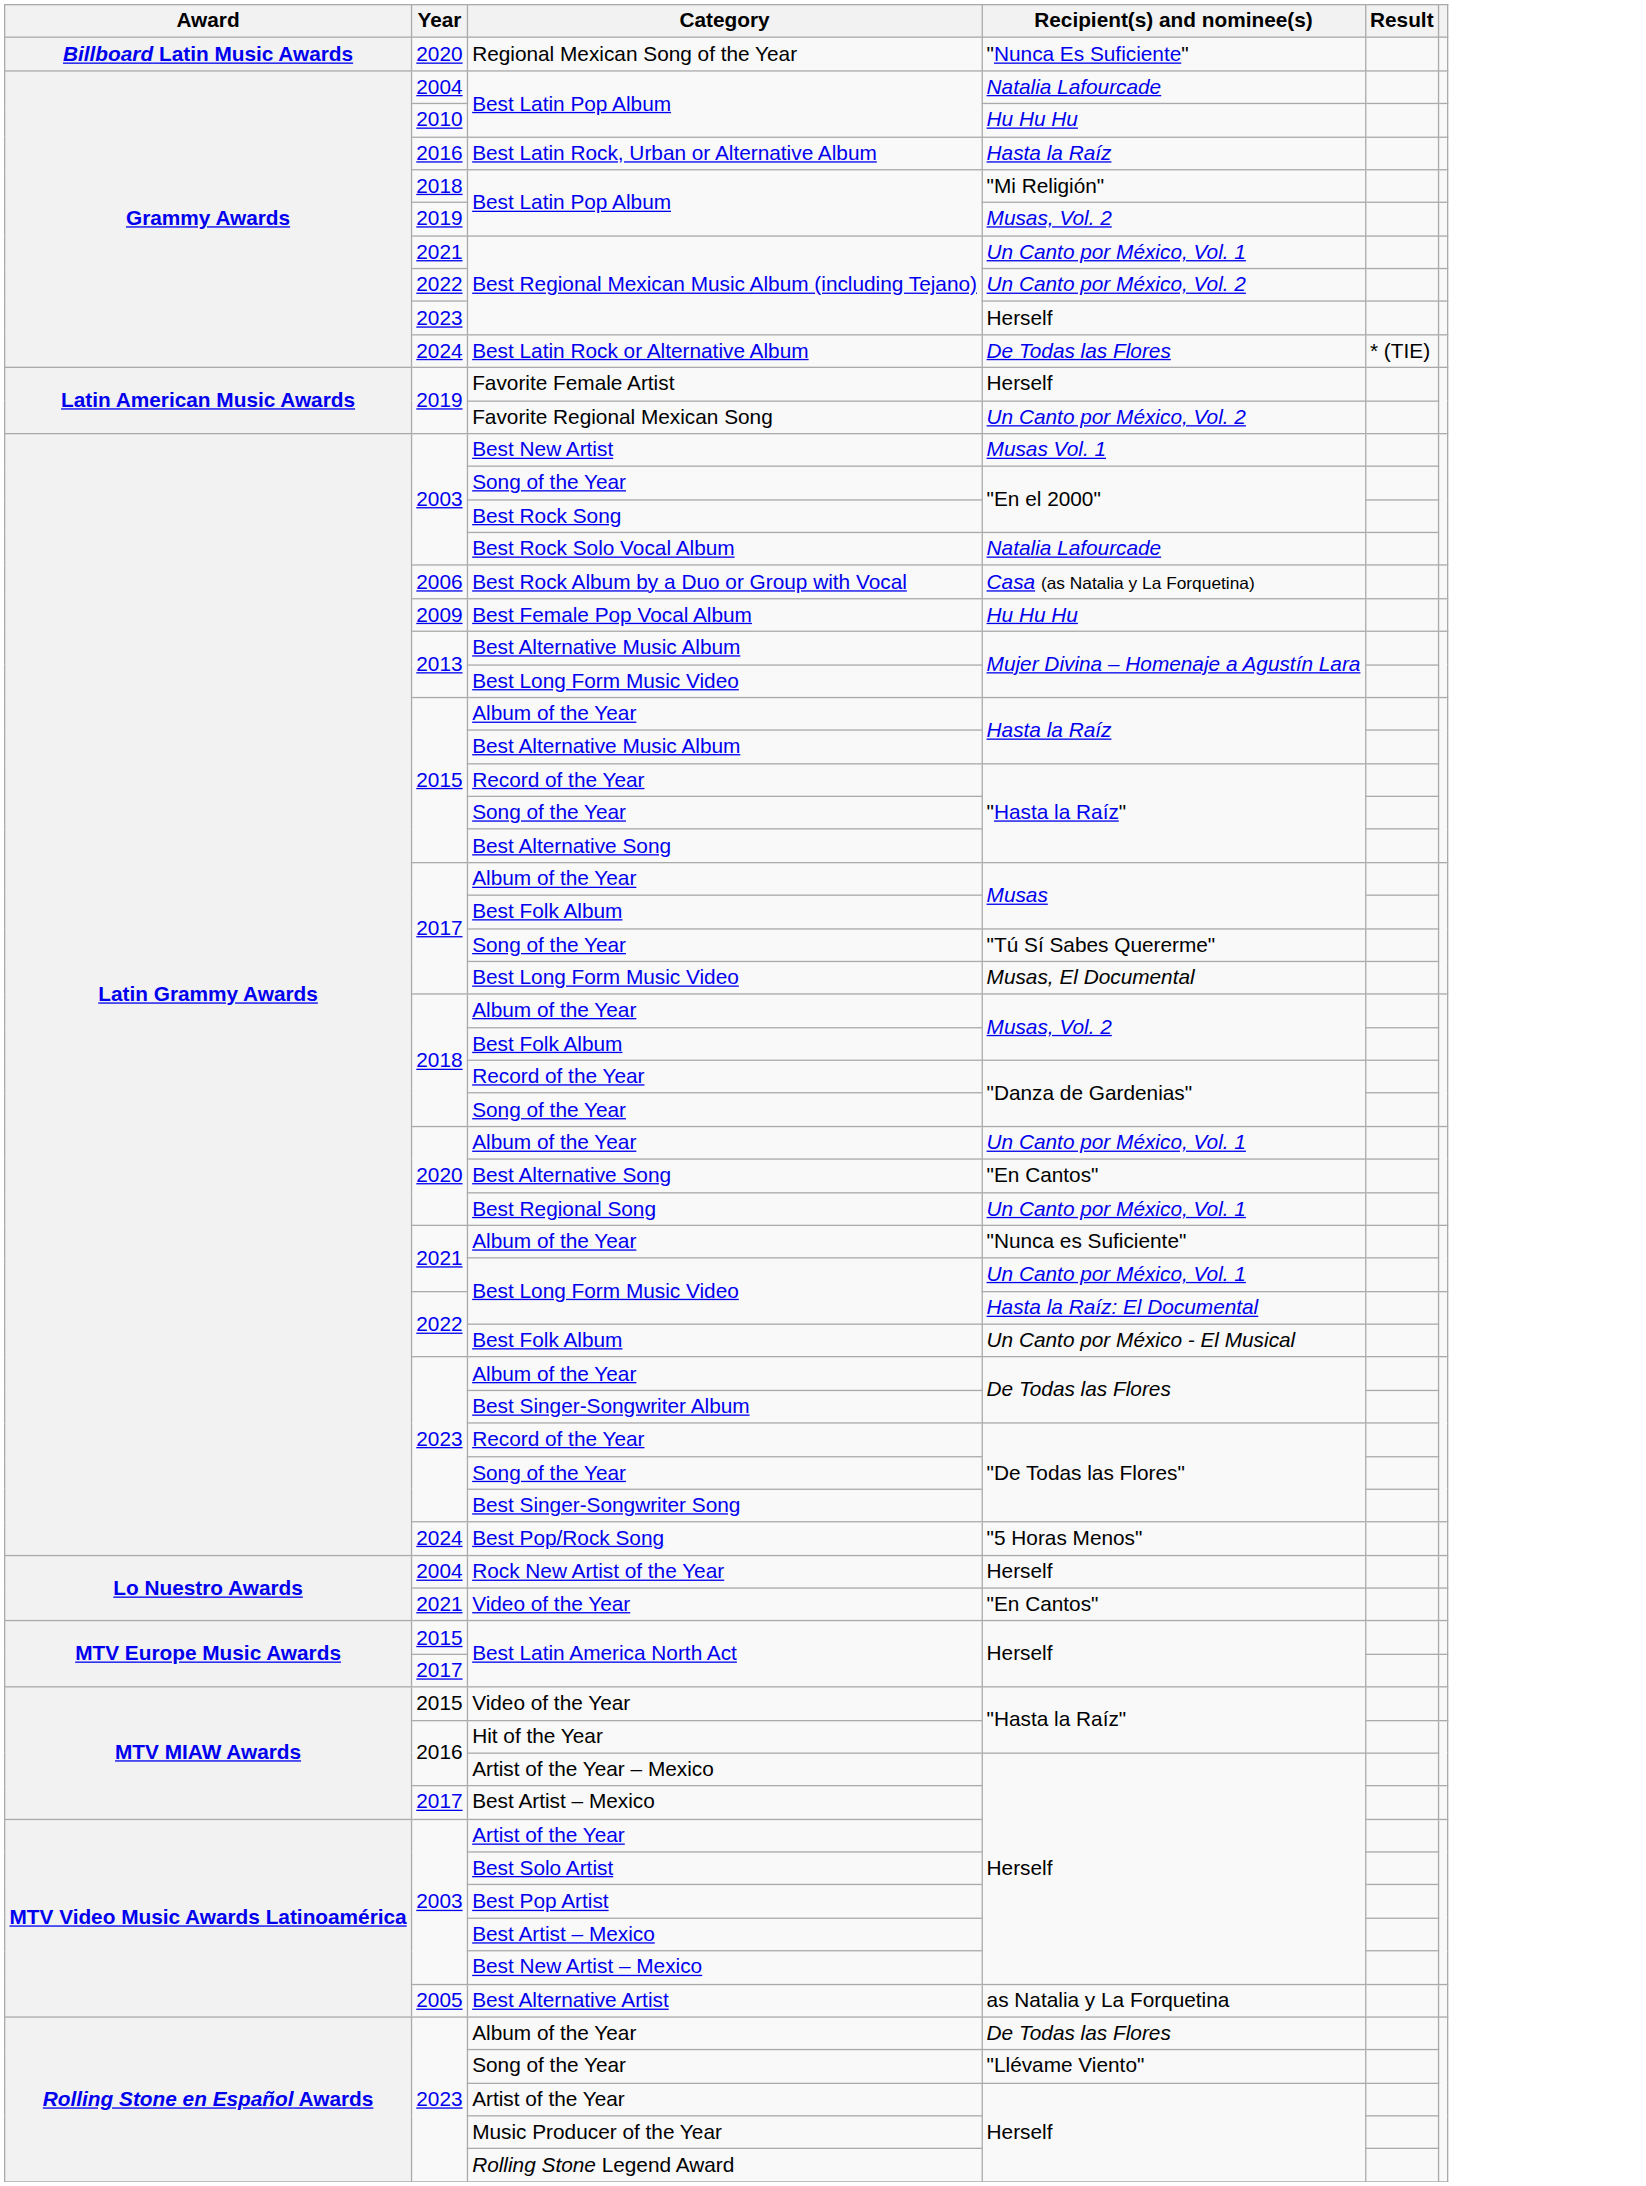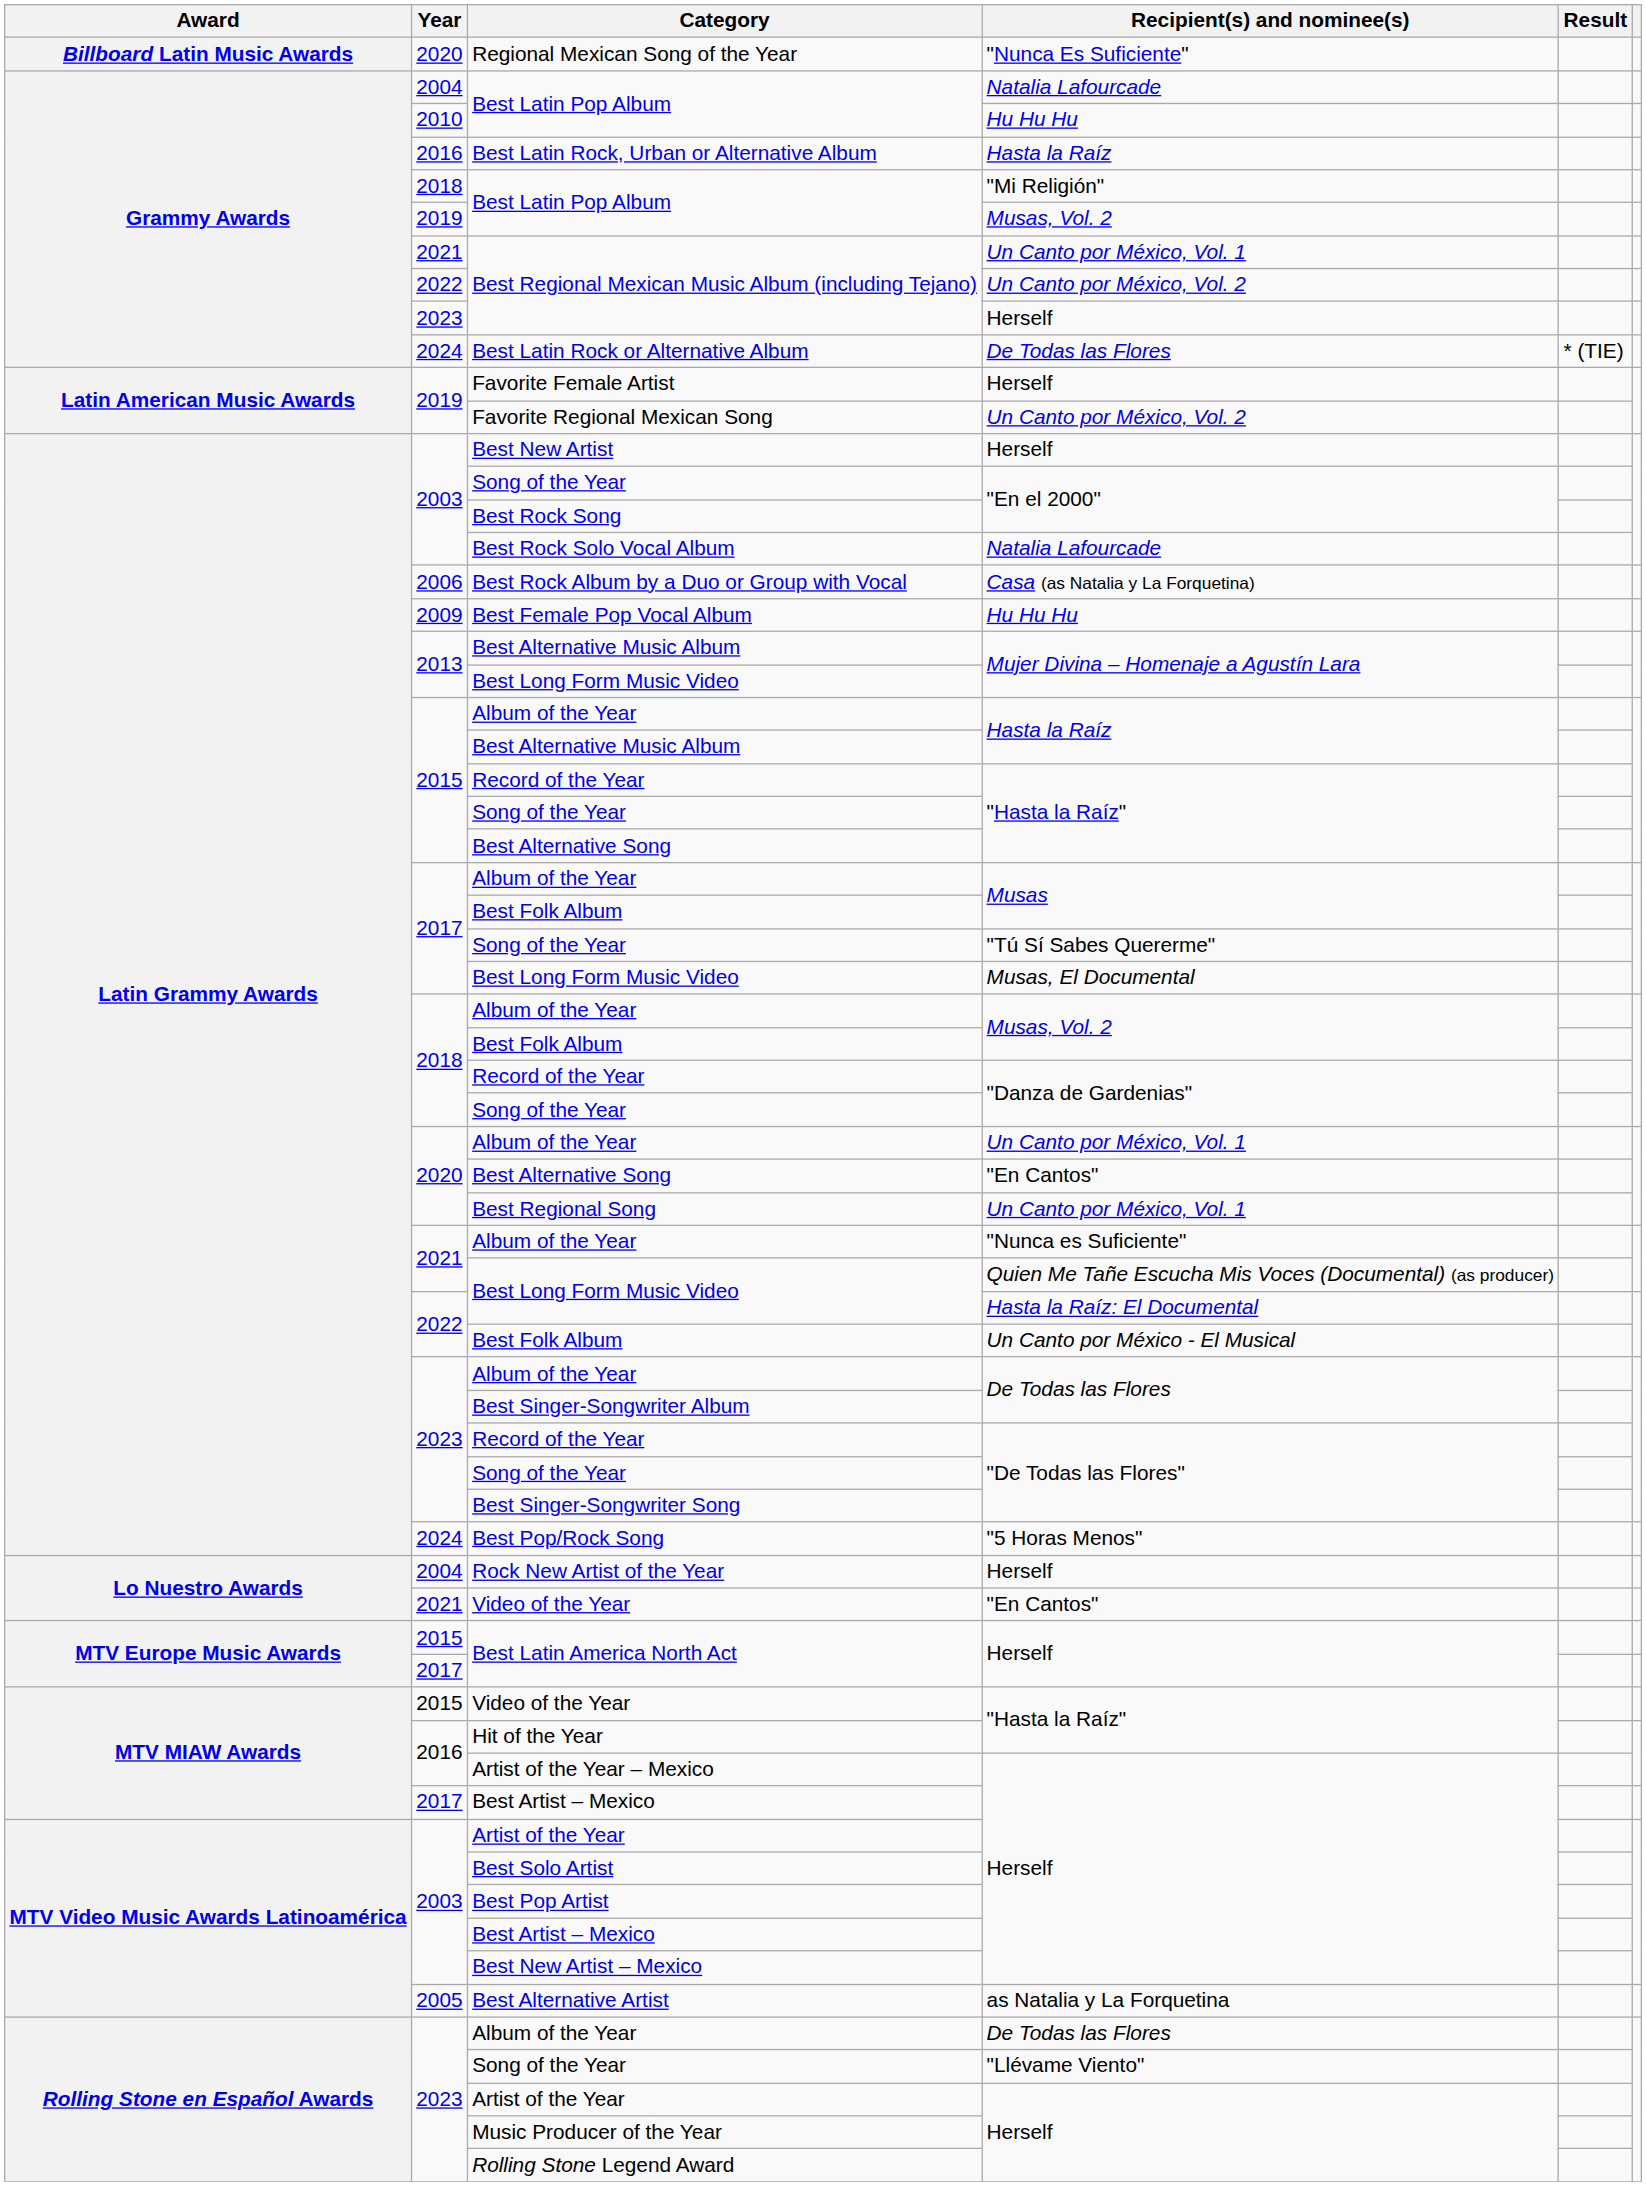 <table class="wikitable sortable plainrowheaders" style="width: auto;">
 <tr>
 <th scope="col">Award</th>
 <th scope="col">Year</th>
 <th scope="col">Category</th>
 <th scope="col">Recipient(s) and nominee(s)</th>
 <th scope="col">Result</th>
 <th scope="col" class="unsortable"></th>
 </tr>
 <tr>
 <th scope="row"><a href='#'><em>Billboard</em> Latin Music Awards</a></th>
 <td style="text-align:center;"><a href='#'>2020</a></td>
 <td>Regional Mexican Song of the Year</td>
 <td>"<a href='#'>Nunca Es Suficiente</a>" </td>
 <td></td>
 <td></td>
 </tr>
 <tr>
 <th rowspan="9" scope="row"><a href='#'>Grammy Awards</a></th>
 <td style="text-align:center;"><a href='#'>2004</a></td>
 <td rowspan="2"><a href='#'>Best Latin Pop Album</a></td>
 <td><em><a href='#'>Natalia Lafourcade</a></em></td>
 <td></td>
 <td></td>
 </tr>
 <tr>
 <td style="text-align:center;"><a href='#'>2010</a></td>
 <td><em><a href='#'>Hu Hu Hu</a></em></td>
 <td></td>
 <td></td>
 </tr>
 <tr>
 <td style="text-align:center;"><a href='#'>2016</a></td>
 <td><a href='#'>Best Latin Rock, Urban or Alternative Album</a></td>
 <td><em><a href='#'>Hasta la Raíz</a></em></td>
 <td></td>
 <td></td>
 </tr>
 <tr>
 <td style="text-align:center;"><a href='#'>2018</a></td>
 <td rowspan="2"><a href='#'>Best Latin Pop Album</a></td>
 <td>"Mi Religión"</td>
 <td></td>
 <td></td>
 </tr>
 <tr>
 <td style="text-align:center;"><a href='#'>2019</a></td>
 <td><em><a href='#'>Musas, Vol. 2</a></em></td>
 <td></td>
 <td></td>
 </tr>
 <tr>
 <td style="text-align:center;"><a href='#'>2021</a></td>
 <td rowspan="3"><a href='#'>Best Regional Mexican Music Album (including Tejano)</a></td>
 <td><em><a href='#'>Un Canto por México, Vol. 1</a></em></td>
 <td></td>
 <td></td>
 </tr>
 <tr>
 <td style="text-align:center;"><a href='#'>2022</a></td>
 <td><em><a href='#'>Un Canto por México, Vol. 2</a></em></td>
 <td></td>
 <td></td>
 </tr>
 <tr>
 <td style="text-align:center;"><a href='#'>2023</a></td>
 <td>Herself</td>
 <td></td>
 <td></td>
 </tr>
 <tr>
 <td style="text-align:center;"><a href='#'>2024</a></td>
 <td><a href='#'>Best Latin Rock or Alternative Album</a></td>
 <td><em><a href='#'>De Todas las Flores</a></em></td>
 <td>* (TIE)</td>
 <td></td>
 </tr>
 <tr>
 <th scope="row" rowspan="2"><a href='#'>Latin American Music Awards</a></th>
 <td style="text-align:center;" rowspan="2"><a href='#'>2019</a></td>
 <td>Favorite Female Artist</td>
 <td>Herself</td>
 <td></td>
 <td rowspan=2></td>
 </tr>
 <tr>
 <td>Favorite Regional Mexican Song</td>
 <td><em><a href='#'>Un Canto por México, Vol. 2</a></em></td>
 <td></td>
 </tr>
 <tr>
 <th scope="row" rowspan="34"><a href='#'>Latin Grammy Awards</a></th>
 <td style="text-align:center;" rowspan="4"><a href='#'>2003</a></td>
 <td><a href='#'>Best New Artist</a></td>
-<td><em><a href='#'>Musas Vol. 1</a></em></td>
+<td>Herself</td>
 <td></td>
 <td rowspan="4"></td>
 </tr>
 <tr>
 <td><a href='#'>Song of the Year</a></td>
 <td rowspan="2">"En el 2000"</td>
 <td></td>
 </tr>
 <tr>
 <td><a href='#'>Best Rock Song</a></td>
 <td></td>
 </tr>
 <tr>
 <td><a href='#'>Best Rock Solo Vocal Album</a></td>
 <td><em><a href='#'>Natalia Lafourcade</a></em></td>
 <td></td>
 </tr>
 <tr>
 <td style="text-align:center;"><a href='#'>2006</a></td>
 <td><a href='#'>Best Rock Album by a Duo or Group with Vocal</a></td>
 <td><em><a href='#'>Casa</a></em> <small>(as Natalia y La Forquetina)</small></td>
 <td></td>
 <td></td>
 </tr>
 <tr>
 <td style="text-align:center;"><a href='#'>2009</a></td>
 <td><a href='#'>Best Female Pop Vocal Album</a></td>
 <td><em><a href='#'>Hu Hu Hu</a></em></td>
 <td></td>
 <td></td>
 </tr>
 <tr>
 <td style="text-align:center;" rowspan="2"><a href='#'>2013</a></td>
 <td><a href='#'>Best Alternative Music Album</a></td>
 <td rowspan="2"><em><a href='#'>Mujer Divina – Homenaje a Agustín Lara</a></em></td>
 <td></td>
 <td rowspan="2"></td>
 </tr>
 <tr>
 <td><a href='#'>Best Long Form Music Video</a></td>
 <td></td>
 </tr>
 <tr>
 <td style="text-align:center;" rowspan="5"><a href='#'>2015</a></td>
 <td><a href='#'>Album of the Year</a></td>
 <td rowspan="2"><em><a href='#'>Hasta la Raíz</a></em></td>
 <td></td>
 <td rowspan="5"></td>
 </tr>
 <tr>
 <td><a href='#'>Best Alternative Music Album</a></td>
 <td></td>
 </tr>
 <tr>
 <td><a href='#'>Record of the Year</a></td>
 <td rowspan="3">"<a href='#'>Hasta la Raíz</a>"</td>
 <td></td>
 </tr>
 <tr>
 <td><a href='#'>Song of the Year</a></td>
 <td></td>
 </tr>
 <tr>
 <td><a href='#'>Best Alternative Song</a></td>
 <td></td>
 </tr>
 <tr>
 <td style="text-align:center;" rowspan="4"><a href='#'>2017</a></td>
 <td><a href='#'>Album of the Year</a></td>
 <td rowspan="2"><em><a href='#'>Musas</a></em></td>
 <td></td>
 <td rowspan="4"></td>
 </tr>
 <tr>
 <td><a href='#'>Best Folk Album</a></td>
 <td></td>
 </tr>
 <tr>
 <td><a href='#'>Song of the Year</a></td>
 <td>"Tú Sí Sabes Quererme"</td>
 <td></td>
 </tr>
 <tr>
 <td><a href='#'>Best Long Form Music Video</a></td>
 <td><em>Musas, El Documental</em></td>
 <td></td>
 </tr>
 <tr>
 <td style="text-align:center;" rowspan="4"><a href='#'>2018</a></td>
 <td><a href='#'>Album of the Year</a></td>
 <td rowspan="2"><em><a href='#'>Musas, Vol. 2</a></em></td>
 <td></td>
 <td rowspan="4"></td>
 </tr>
 <tr>
 <td><a href='#'>Best Folk Album</a></td>
 <td></td>
 </tr>
 <tr>
 <td><a href='#'>Record of the Year</a></td>
 <td rowspan="2">"Danza de Gardenias"</td>
 <td></td>
 </tr>
 <tr>
 <td><a href='#'>Song of the Year</a></td>
 <td></td>
 </tr>
 <tr>
 <td style="text-align:center;" rowspan="3"><a href='#'>2020</a></td>
 <td><a href='#'>Album of the Year</a></td>
 <td><em><a href='#'>Un Canto por México, Vol. 1</a></em></td>
 <td></td>
 <td rowspan="3"></td>
 </tr>
 <tr>
 <td><a href='#'>Best Alternative Song</a></td>
 <td>"En Cantos"</td>
 <td></td>
 </tr>
 <tr>
 <td><a href='#'>Best Regional Song</a></td>
 <td><em><a href='#'>Un Canto por México, Vol. 1</a></em></td>
 <td></td>
 </tr>
 <tr>
 <td style="text-align:center;" rowspan="2"><a href='#'>2021</a></td>
 <td><a href='#'>Album of the Year</a></td>
 <td>"Nunca es Suficiente" </td>
 <td></td>
 <td rowspan="2"></td>
 </tr>
 <tr>
 <td rowspan="2"><a href='#'>Best Long Form Music Video</a></td>
-<td><em><a href='#'>Un Canto por México, Vol. 1</a></em></td>
+<td><em>Quien Me Tañe Escucha Mis Voces (Documental)</em> <small>(as producer)</small></td>
 <td></td>
 </tr>
 <tr>
 <td style="text-align:center;" rowspan="2"><a href='#'>2022</a></td>
 <td><em><a href='#'>Hasta la Raíz: El Documental</a></em></td>
 <td></td>
 <td rowspan="2"></td>
 </tr>
 <tr>
 <td><a href='#'>Best Folk Album</a></td>
 <td><em>Un Canto por México - El Musical</em></td>
 <td></td>
 </tr>
 <tr>
 <td align="center" rowspan="5"><a href='#'>2023</a></td>
 <td><a href='#'>Album of the Year</a></td>
 <td rowspan="2"><em>De Todas las Flores</em></td>
 <td></td>
 <td rowspan="5"></td>
 </tr>
 <tr>
 <td><a href='#'>Best Singer-Songwriter Album</a></td>
 <td></td>
 </tr>
 <tr>
 <td><a href='#'>Record of the Year</a></td>
 <td rowspan="3">"De Todas las Flores"</td>
 <td></td>
 </tr>
 <tr>
 <td><a href='#'>Song of the Year</a></td>
 <td></td>
 </tr>
 <tr>
 <td><a href='#'>Best Singer-Songwriter Song</a></td>
 <td></td>
 </tr>
 <tr>
 <td align="center"><a href='#'>2024</a></td>
 <td><a href='#'>Best Pop/Rock Song</a></td>
 <td>"5 Horas Menos" </td>
 <td></td>
 <td align="center"></td>
 </tr>
 <tr>
 <th scope="row" rowspan="2"><a href='#'>Lo Nuestro Awards</a></th>
 <td style="text-align:center;"><a href='#'>2004</a></td>
 <td><a href='#'>Rock New Artist of the Year</a></td>
 <td>Herself</td>
 <td></td>
 <td></td>
 </tr>
 <tr>
 <td style="text-align:center;"><a href='#'>2021</a></td>
 <td><a href='#'>Video of the Year</a></td>
 <td>"En Cantos" </td>
 <td></td>
 <td></td>
 </tr>
 <tr>
 <th scope="row" rowspan="2"><a href='#'>MTV Europe Music Awards</a></th>
 <td style="text-align:center;"><a href='#'>2015</a></td>
 <td rowspan="2"><a href='#'>Best Latin America North Act</a></td>
 <td rowspan="2">Herself</td>
 <td></td>
 <td></td>
 </tr>
 <tr>
 <td style="text-align:center;"><a href='#'>2017</a></td>
 <td></td>
 <td></td>
 </tr>
 <tr>
 <th scope="row" rowspan="4"><a href='#'>MTV MIAW Awards</a></th>
 <td style="text-align:center;">2015</td>
 <td>Video of the Year</td>
 <td rowspan="2">"Hasta la Raíz"</td>
 <td></td>
 <td></td>
 </tr>
 <tr>
 <td style="text-align:center;" rowspan="2">2016</td>
 <td>Hit of the Year</td>
 <td></td>
 <td rowspan="2"></td>
 </tr>
 <tr>
 <td>Artist of the Year – Mexico</td>
 <td rowspan="7">Herself</td>
 <td></td>
 </tr>
 <tr>
 <td style="text-align:center;"><a href='#'>2017</a></td>
 <td>Best Artist – Mexico</td>
 <td></td>
 <td></td>
 </tr>
 <tr>
 <th scope="row" rowspan="6"><a href='#'>MTV Video Music Awards Latinoamérica</a></th>
 <td style="text-align:center;" rowspan="5"><a href='#'>2003</a></td>
 <td><a href='#'>Artist of the Year</a></td>
 <td></td>
 <td rowspan="5"></td>
 </tr>
 <tr>
 <td><a href='#'>Best Solo Artist</a></td>
 <td></td>
 </tr>
 <tr>
 <td><a href='#'>Best Pop Artist</a></td>
 <td></td>
 </tr>
 <tr>
 <td><a href='#'>Best Artist – Mexico</a></td>
 <td></td>
 </tr>
 <tr>
 <td><a href='#'>Best New Artist – Mexico</a></td>
 <td></td>
 </tr>
 <tr>
 <td style="text-align:center;"><a href='#'>2005</a></td>
 <td><a href='#'>Best Alternative Artist</a></td>
 <td>as Natalia y La Forquetina</td>
 <td></td>
 <td></td>
 </tr>
 <tr>
 <th rowspan="5" scope="row"><a href='#'><em>Rolling Stone en Español</em> Awards</a></th>
 <td rowspan="5" align="center"><a href='#'>2023</a></td>
 <td>Album of the Year</td>
 <td><em>De Todas las Flores</em></td>
 <td></td>
 <td rowspan="5"></td>
 </tr>
 <tr>
 <td>Song of the Year</td>
 <td>"Llévame Viento"</td>
 <td></td>
 </tr>
 <tr>
 <td>Artist of the Year</td>
 <td rowspan="3">Herself</td>
 <td></td>
 </tr>
 <tr>
 <td>Music Producer of the Year</td>
 <td></td>
 </tr>
 <tr>
 <td><em>Rolling Stone</em> Legend Award</td>
 <td></td>
 </tr>
 <tr>
 </tr>
 </table>
